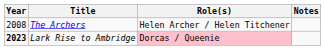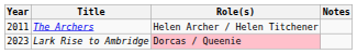 <table class="wikitable sortable">
 <tr>
 <th>Year</th>
 <th>Title</th>
 <th>Role(s)</th>
 <th class="unsortable">Notes</th>
 </tr>
 <tr>
-<td>2008</td>
+<td>2011</td>
 <td><em><a href='#'>The Archers</a></em></td>
 <td>Helen Archer / Helen Titchener</td>
 <td></td>
 </tr>
 <tr>
-<td><strong>2023</strong></td>
+<td>2023</td>
 <td><em>Lark Rise to Ambridge</em></td>
 <td style="background: pink;">Dorcas /  Queenie</td>
 <td></td>
 </tr>
 </table>
